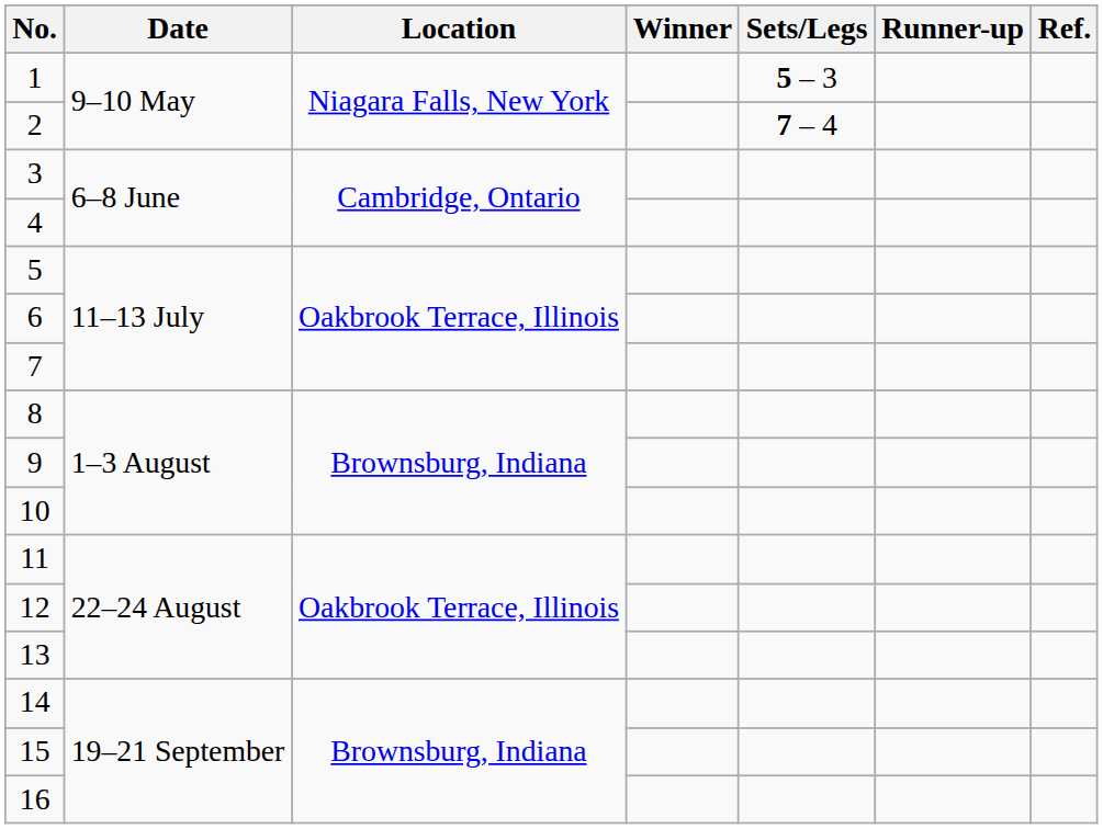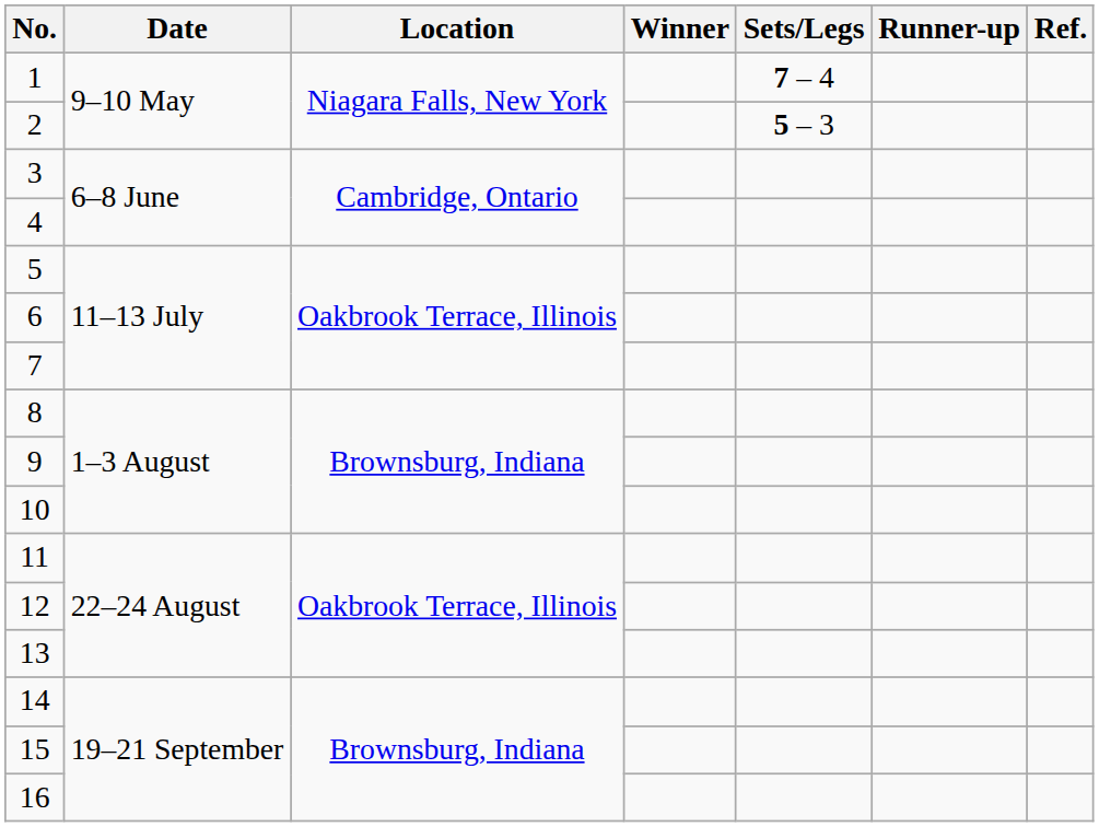 <table class="wikitable">
 <tr>
 <th>No.</th>
 <th>Date</th>
 <th>Location</th>
 <th>Winner</th>
 <th>Sets/Legs</th>
 <th>Runner-up</th>
 <th>Ref.</th>
 </tr>
 <tr>
 <td align=center>1</td>
 <td align=left nowrap rowspan="2">9–10 May</td>
 <td align="center" rowspan="2"> <a href='#'>Niagara Falls, New York</a></td>
 <td align="right"></td>
-<td align="center"><strong>5</strong> – 3</td>
+<td align="center"><strong>7</strong> – 4</td>
 <td></td>
 <td align="center"></td>
 </tr>
 <tr>
 <td align=center>2</td>
 <td align="right"></td>
-<td align="center"><strong>7</strong> – 4</td>
+<td align="center"><strong>5</strong> – 3</td>
 <td></td>
 <td align="center"></td>
 </tr>
 <tr>
 <td align=center>3</td>
 <td align=left nowrap rowspan="2">6–8 June</td>
 <td align="center" rowspan="2"> <a href='#'>Cambridge, Ontario</a></td>
 <td align="right"></td>
 <td align="center"></td>
 <td></td>
 <td align="center"></td>
 </tr>
 <tr>
 <td align=center>4</td>
 <td align="right"></td>
 <td align="center"></td>
 <td></td>
 <td align="center"></td>
 </tr>
 <tr>
 <td align=center>5</td>
 <td align=left nowrap rowspan="3">11–13 July</td>
 <td align="center" rowspan="3"> <a href='#'>Oakbrook Terrace, Illinois</a></td>
 <td align="right"></td>
 <td align="center"></td>
 <td></td>
 <td align="center"></td>
 </tr>
 <tr>
 <td align=center>6</td>
 <td align="right"></td>
 <td align="center"></td>
 <td></td>
 <td align="center"></td>
 </tr>
 <tr>
 <td align=center>7</td>
 <td align="right"></td>
 <td align="center"></td>
 <td></td>
 <td align="center"></td>
 </tr>
 <tr>
 <td align=center>8</td>
 <td align=left nowrap rowspan="3">1–3 August</td>
 <td align="center" rowspan="3"> <a href='#'>Brownsburg, Indiana</a></td>
 <td align="right"></td>
 <td align="center"></td>
 <td></td>
 <td align="center"></td>
 </tr>
 <tr>
 <td align=center>9</td>
 <td align="right"></td>
 <td align="center"></td>
 <td></td>
 <td align="center"></td>
 </tr>
 <tr>
 <td align=center>10</td>
 <td align="right"></td>
 <td align="center"></td>
 <td></td>
 <td align="center"></td>
 </tr>
 <tr>
 <td align=center>11</td>
 <td align=left nowrap rowspan="3">22–24 August</td>
 <td align="center" rowspan="3"> <a href='#'>Oakbrook Terrace, Illinois</a></td>
 <td align="right"></td>
 <td align="center"></td>
 <td></td>
 <td align="center"></td>
 </tr>
 <tr>
 <td align=center>12</td>
 <td align="right"></td>
 <td align="center"></td>
 <td></td>
 <td align="center"></td>
 </tr>
 <tr>
 <td align=center>13</td>
 <td align="right"></td>
 <td align="center"></td>
 <td></td>
 <td align="center"></td>
 </tr>
 <tr>
 <td align=center>14</td>
 <td align=left nowrap rowspan="3">19–21 September</td>
 <td align="center" rowspan="3"> <a href='#'>Brownsburg, Indiana</a></td>
 <td align="right"></td>
 <td align="center"></td>
 <td></td>
 <td align="center"></td>
 </tr>
 <tr>
 <td align=center>15</td>
 <td align="right"></td>
 <td align="center"></td>
 <td></td>
 <td align="center"></td>
 </tr>
 <tr>
 <td align=center>16</td>
 <td align="right"></td>
 <td align="center"></td>
 <td></td>
 <td align="center"></td>
 </tr>
 </table>
